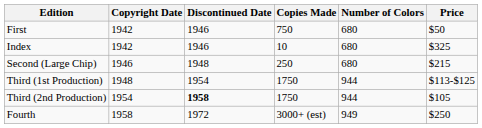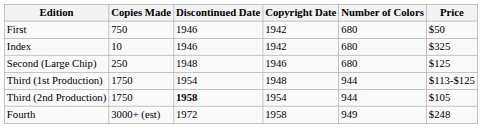 <table class="wikitable">
 <tr>
 <th>Edition</th>
+<th>Copies Made</th>
+<th>Discontinued Date</th>
 <th>Copyright Date</th>
-<th>Discontinued Date</th>
-<th>Copies Made</th>
 <th>Number of Colors</th>
 <th>Price</th>
 </tr>
 <tr>
 <td>First</td>
+<td>750</td>
+<td>1946</td>
 <td>1942</td>
-<td>1946</td>
-<td>750</td>
 <td>680</td>
 <td>$50</td>
 </tr>
 <tr>
 <td>Index</td>
+<td>10</td>
+<td>1946</td>
 <td>1942</td>
-<td>1946</td>
-<td>10</td>
 <td>680</td>
 <td>$325</td>
 </tr>
 <tr>
 <td>Second (Large Chip)</td>
+<td>250</td>
+<td>1948</td>
 <td>1946</td>
-<td>1948</td>
-<td>250</td>
 <td>680</td>
-<td>$215</td>
+<td>$125</td>
 </tr>
 <tr>
 <td>Third (1st Production)</td>
+<td>1750</td>
+<td>1954</td>
 <td>1948</td>
-<td>1954</td>
-<td>1750</td>
 <td>944</td>
 <td>$113-$125</td>
 </tr>
 <tr>
 <td>Third (2nd Production)</td>
+<td>1750</td>
+<td><strong>1958</strong></td>
 <td>1954</td>
-<td><strong>1958</strong></td>
-<td>1750</td>
 <td>944</td>
 <td>$105</td>
 </tr>
 <tr>
 <td>Fourth</td>
+<td>3000+ (est)</td>
+<td>1972</td>
 <td>1958</td>
-<td>1972</td>
-<td>3000+ (est)</td>
 <td>949</td>
-<td>$250</td>
+<td>$248</td>
 </tr>
 </table>
